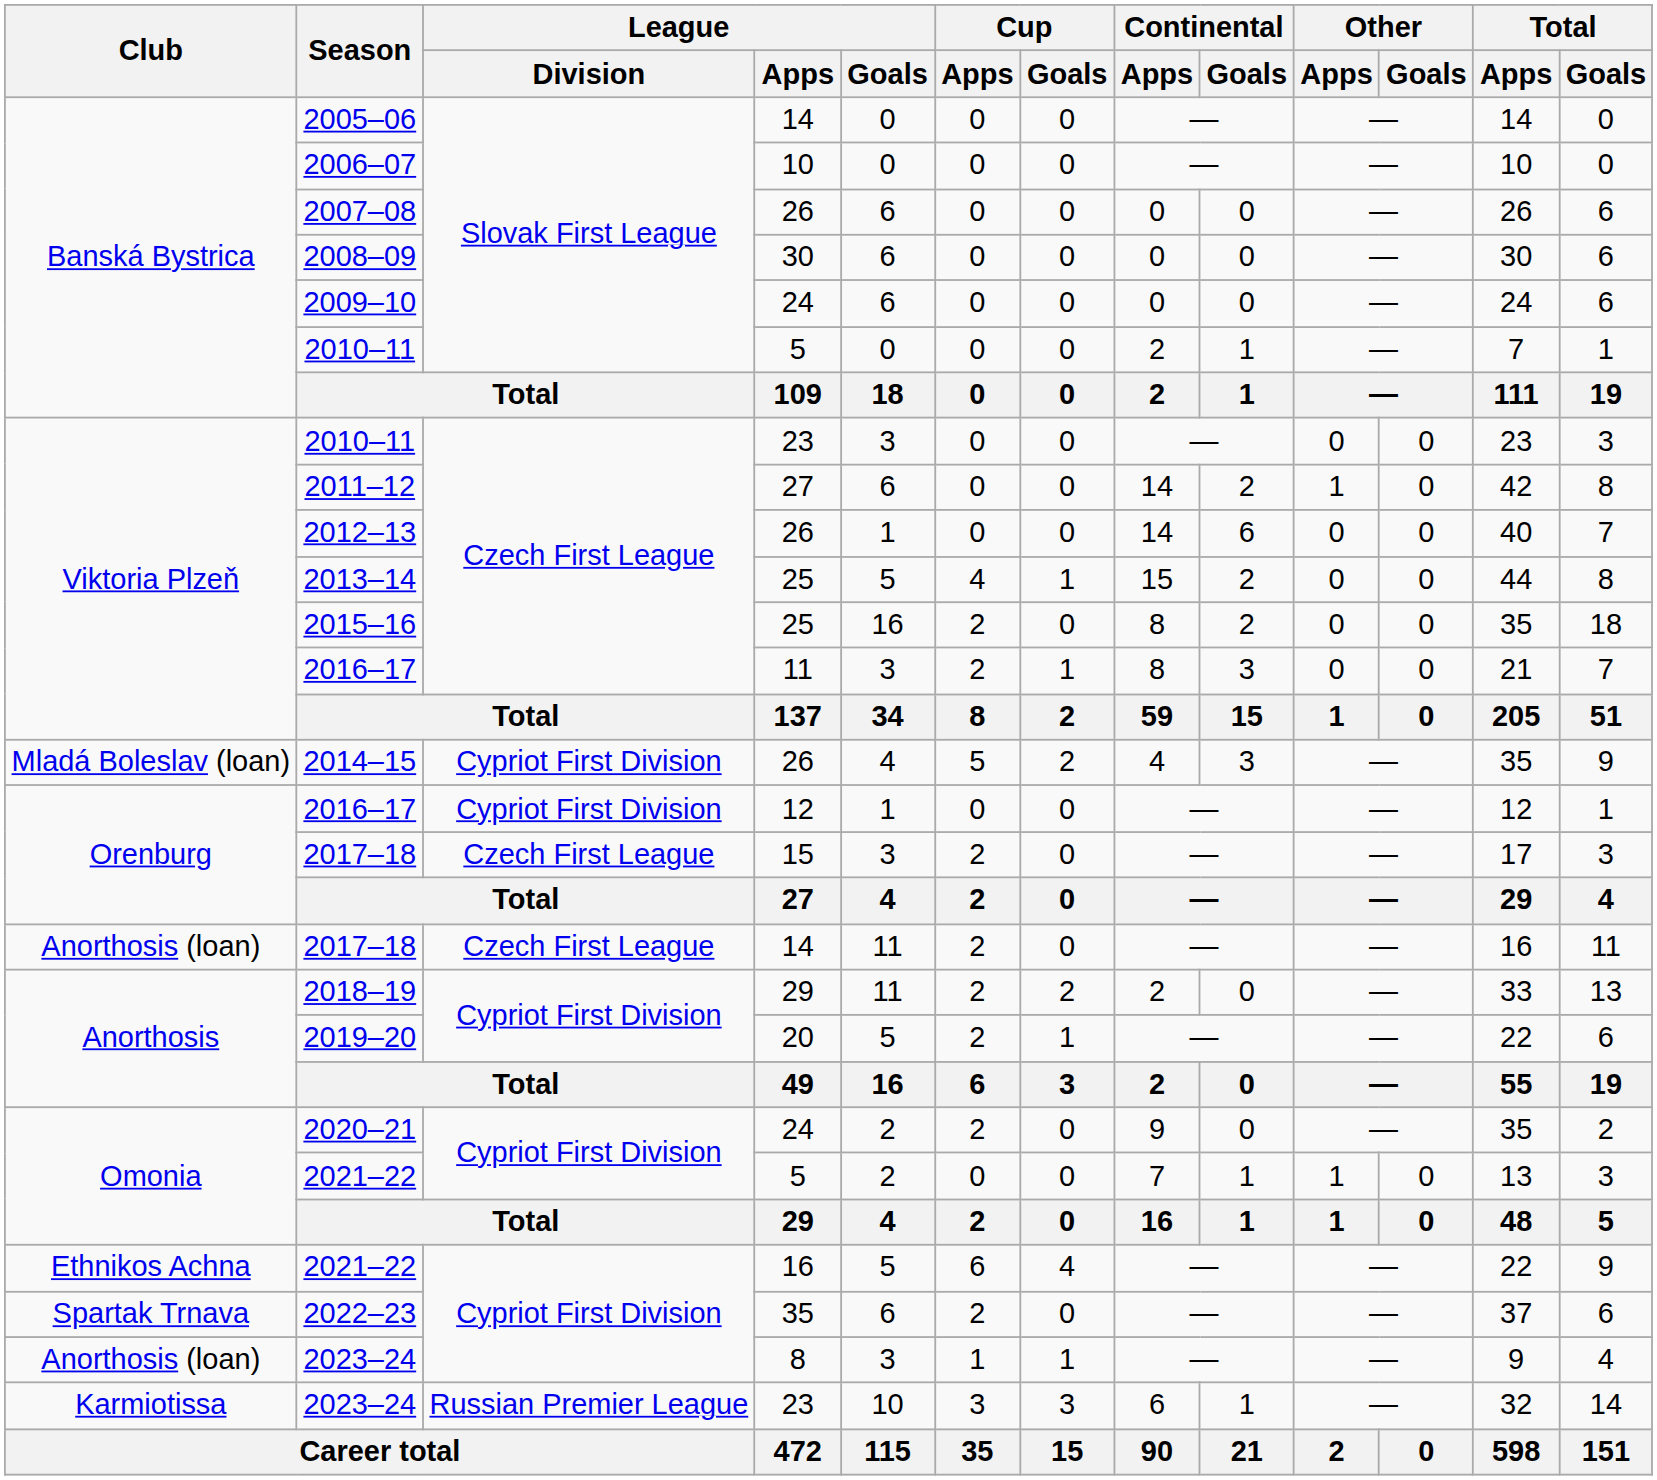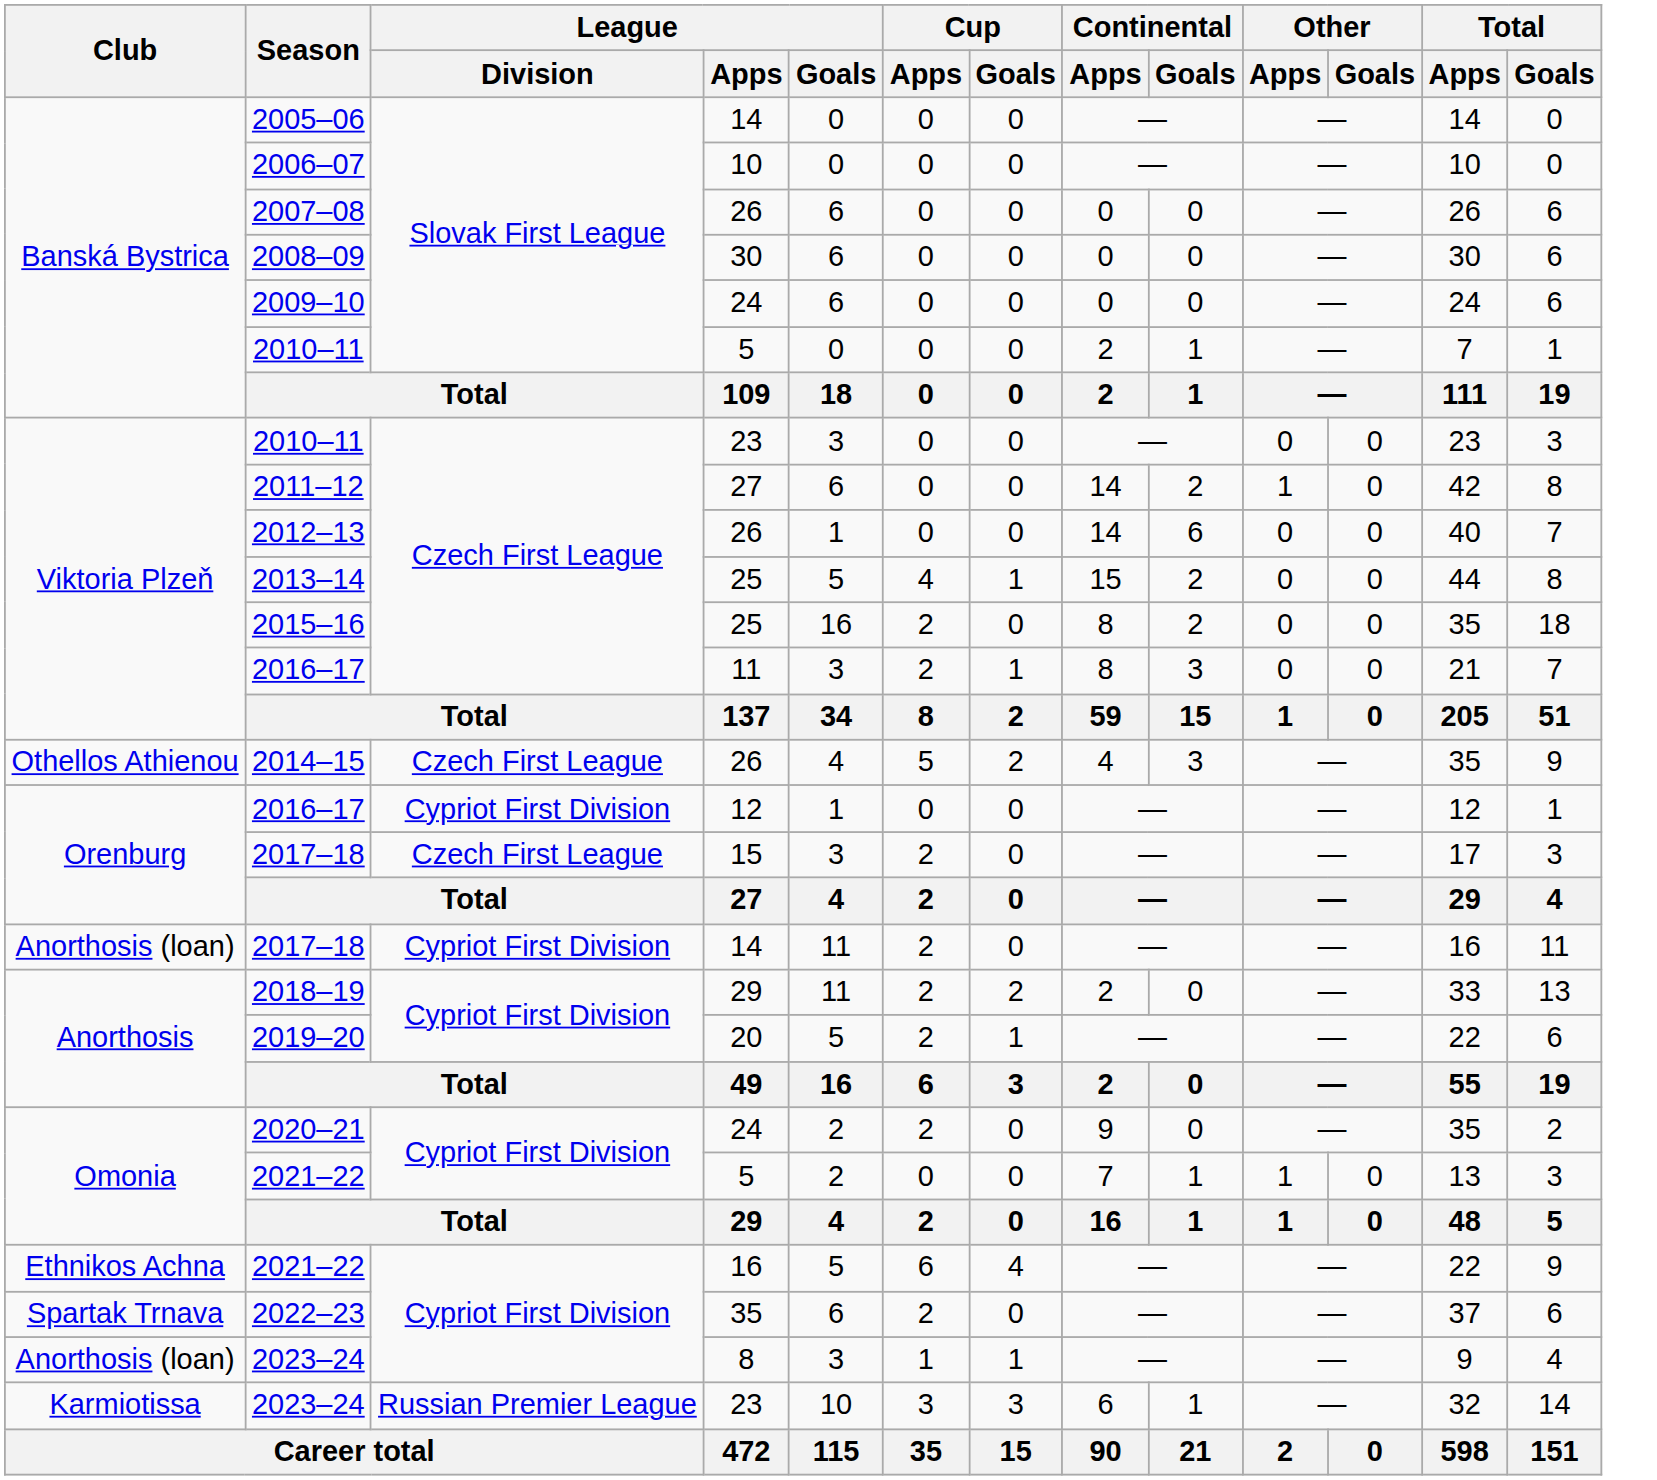 <table class="wikitable" style="text-align:center">
 <tr>
 <th rowspan="2">Club</th>
 <th rowspan="2">Season</th>
 <th colspan="3">League</th>
 <th colspan="2">Cup</th>
 <th colspan="2">Continental</th>
 <th colspan="2">Other</th>
 <th colspan="2">Total</th>
 </tr>
 <tr>
 <th>Division</th>
 <th>Apps</th>
 <th>Goals</th>
 <th>Apps</th>
 <th>Goals</th>
 <th>Apps</th>
 <th>Goals</th>
 <th>Apps</th>
 <th>Goals</th>
 <th>Apps</th>
 <th>Goals</th>
 </tr>
 <tr>
 <td rowspan="7"><a href='#'>Banská Bystrica</a></td>
 <td><a href='#'>2005–06</a></td>
 <td rowspan="6"><a href='#'>Slovak First League</a></td>
 <td>14</td>
 <td>0</td>
 <td>0</td>
 <td>0</td>
 <td colspan="2">—</td>
 <td colspan="2">—</td>
 <td>14</td>
 <td>0</td>
 </tr>
 <tr>
 <td><a href='#'>2006–07</a></td>
 <td>10</td>
 <td>0</td>
 <td>0</td>
 <td>0</td>
 <td colspan="2">—</td>
 <td colspan="2">—</td>
 <td>10</td>
 <td>0</td>
 </tr>
 <tr>
 <td><a href='#'>2007–08</a></td>
 <td>26</td>
 <td>6</td>
 <td>0</td>
 <td>0</td>
 <td>0</td>
 <td>0</td>
 <td colspan="2">—</td>
 <td>26</td>
 <td>6</td>
 </tr>
 <tr>
 <td><a href='#'>2008–09</a></td>
 <td>30</td>
 <td>6</td>
 <td>0</td>
 <td>0</td>
 <td>0</td>
 <td>0</td>
 <td colspan="2">—</td>
 <td>30</td>
 <td>6</td>
 </tr>
 <tr>
 <td><a href='#'>2009–10</a></td>
 <td>24</td>
 <td>6</td>
 <td>0</td>
 <td>0</td>
 <td>0</td>
 <td>0</td>
 <td colspan="2">—</td>
 <td>24</td>
 <td>6</td>
 </tr>
 <tr>
 <td><a href='#'>2010–11</a></td>
 <td>5</td>
 <td>0</td>
 <td>0</td>
 <td>0</td>
 <td>2</td>
 <td>1</td>
 <td colspan="2">—</td>
 <td>7</td>
 <td>1</td>
 </tr>
 <tr>
 <th colspan="2">Total</th>
 <th>109</th>
 <th>18</th>
 <th>0</th>
 <th>0</th>
 <th>2</th>
 <th>1</th>
 <th colspan="2">—</th>
 <th>111</th>
 <th>19</th>
 </tr>
 <tr>
 <td rowspan="7"><a href='#'>Viktoria Plzeň</a></td>
 <td><a href='#'>2010–11</a></td>
 <td rowspan="6"><a href='#'>Czech First League</a></td>
 <td>23</td>
 <td>3</td>
 <td>0</td>
 <td>0</td>
 <td colspan="2">—</td>
 <td>0</td>
 <td>0</td>
 <td>23</td>
 <td>3</td>
 </tr>
 <tr>
 <td><a href='#'>2011–12</a></td>
 <td>27</td>
 <td>6</td>
 <td>0</td>
 <td>0</td>
 <td>14</td>
 <td>2</td>
 <td>1</td>
 <td>0</td>
 <td>42</td>
 <td>8</td>
 </tr>
 <tr>
 <td><a href='#'>2012–13</a></td>
 <td>26</td>
 <td>1</td>
 <td>0</td>
 <td>0</td>
 <td>14</td>
 <td>6</td>
 <td>0</td>
 <td>0</td>
 <td>40</td>
 <td>7</td>
 </tr>
 <tr>
 <td><a href='#'>2013–14</a></td>
 <td>25</td>
 <td>5</td>
 <td>4</td>
 <td>1</td>
 <td>15</td>
 <td>2</td>
 <td>0</td>
 <td>0</td>
 <td>44</td>
 <td>8</td>
 </tr>
 <tr>
 <td><a href='#'>2015–16</a></td>
 <td>25</td>
 <td>16</td>
 <td>2</td>
 <td>0</td>
 <td>8</td>
 <td>2</td>
 <td>0</td>
 <td>0</td>
 <td>35</td>
 <td>18</td>
 </tr>
 <tr>
 <td><a href='#'>2016–17</a></td>
 <td>11</td>
 <td>3</td>
 <td>2</td>
 <td>1</td>
 <td>8</td>
 <td>3</td>
 <td>0</td>
 <td>0</td>
 <td>21</td>
 <td>7</td>
 </tr>
 <tr>
 <th colspan="2">Total</th>
 <th>137</th>
 <th>34</th>
 <th>8</th>
 <th>2</th>
 <th>59</th>
 <th>15</th>
 <th>1</th>
 <th>0</th>
 <th>205</th>
 <th>51</th>
 </tr>
 <tr>
-<td><a href='#'>Mladá Boleslav</a> (loan)</td>
+<td><a href='#'> Othellos Athienou</a></td>
 <td><a href='#'>2014–15</a></td>
-<td><a href='#'>Cypriot First Division</a></td>
+<td><a href='#'>Czech First League</a></td>
 <td>26</td>
 <td>4</td>
 <td>5</td>
 <td>2</td>
 <td>4</td>
 <td>3</td>
 <td colspan="2">—</td>
 <td>35</td>
 <td>9</td>
 </tr>
 <tr>
 <td rowspan="3"><a href='#'>Orenburg</a></td>
 <td><a href='#'>2016–17</a></td>
 <td><a href='#'>Cypriot First Division</a></td>
 <td>12</td>
 <td>1</td>
 <td>0</td>
 <td>0</td>
 <td colspan="2">—</td>
 <td colspan="2">—</td>
 <td>12</td>
 <td>1</td>
 </tr>
 <tr>
 <td><a href='#'>2017–18</a></td>
 <td><a href='#'>Czech First League</a></td>
 <td>15</td>
 <td>3</td>
 <td>2</td>
 <td>0</td>
 <td colspan="2">—</td>
 <td colspan="2">—</td>
 <td>17</td>
 <td>3</td>
 </tr>
 <tr>
 <th colspan="2">Total</th>
 <th>27</th>
 <th>4</th>
 <th>2</th>
 <th>0</th>
 <th colspan="2">—</th>
 <th colspan="2">—</th>
 <th>29</th>
 <th>4</th>
 </tr>
 <tr>
 <td><a href='#'>Anorthosis</a> (loan)</td>
 <td><a href='#'>2017–18</a></td>
-<td><a href='#'>Czech First League</a></td>
+<td><a href='#'>Cypriot First Division</a></td>
 <td>14</td>
 <td>11</td>
 <td>2</td>
 <td>0</td>
 <td colspan="2">—</td>
 <td colspan="2">—</td>
 <td>16</td>
 <td>11</td>
 </tr>
 <tr>
 <td rowspan="3"><a href='#'>Anorthosis</a></td>
 <td><a href='#'>2018–19</a></td>
 <td rowspan="2"><a href='#'>Cypriot First Division</a></td>
 <td>29</td>
 <td>11</td>
 <td>2</td>
 <td>2</td>
 <td>2</td>
 <td>0</td>
 <td colspan="2">—</td>
 <td>33</td>
 <td>13</td>
 </tr>
 <tr>
 <td><a href='#'>2019–20</a></td>
 <td>20</td>
 <td>5</td>
 <td>2</td>
 <td>1</td>
 <td colspan="2">—</td>
 <td colspan="2">—</td>
 <td>22</td>
 <td>6</td>
 </tr>
 <tr>
 <th colspan="2">Total</th>
 <th>49</th>
 <th>16</th>
 <th>6</th>
 <th>3</th>
 <th>2</th>
 <th>0</th>
 <th colspan="2">—</th>
 <th>55</th>
 <th>19</th>
 </tr>
 <tr>
 <td rowspan="3"><a href='#'>Omonia</a></td>
 <td><a href='#'>2020–21</a></td>
 <td rowspan="2"><a href='#'>Cypriot First Division</a></td>
 <td>24</td>
 <td>2</td>
 <td>2</td>
 <td>0</td>
 <td>9</td>
 <td>0</td>
 <td colspan="2">—</td>
 <td>35</td>
 <td>2</td>
 </tr>
 <tr>
 <td><a href='#'>2021–22</a></td>
 <td>5</td>
 <td>2</td>
 <td>0</td>
 <td>0</td>
 <td>7</td>
 <td>1</td>
 <td>1</td>
 <td>0</td>
 <td>13</td>
 <td>3</td>
 </tr>
 <tr>
 <th colspan="2">Total</th>
 <th>29</th>
 <th>4</th>
 <th>2</th>
 <th>0</th>
 <th>16</th>
 <th>1</th>
 <th>1</th>
 <th>0</th>
 <th>48</th>
 <th>5</th>
 </tr>
 <tr>
 <td><a href='#'>Ethnikos Achna</a></td>
 <td><a href='#'>2021–22</a></td>
 <td rowspan="3"><a href='#'>Cypriot First Division</a></td>
 <td>16</td>
 <td>5</td>
 <td>6</td>
 <td>4</td>
 <td colspan="2">—</td>
 <td colspan="2">—</td>
 <td>22</td>
 <td>9</td>
 </tr>
 <tr>
 <td><a href='#'>Spartak Trnava</a></td>
 <td><a href='#'>2022–23</a></td>
 <td>35</td>
 <td>6</td>
 <td>2</td>
 <td>0</td>
 <td colspan="2">—</td>
 <td colspan="2">—</td>
 <td>37</td>
 <td>6</td>
 </tr>
 <tr>
 <td><a href='#'>Anorthosis</a> (loan)</td>
 <td><a href='#'>2023–24</a></td>
 <td>8</td>
 <td>3</td>
 <td>1</td>
 <td>1</td>
 <td colspan="2">—</td>
 <td colspan="2">—</td>
 <td>9</td>
 <td>4</td>
 </tr>
 <tr>
 <td><a href='#'>Karmiotissa</a></td>
 <td><a href='#'>2023–24</a></td>
 <td><a href='#'>Russian Premier League</a></td>
 <td>23</td>
 <td>10</td>
 <td>3</td>
 <td>3</td>
 <td>6</td>
 <td>1</td>
 <td colspan="2">—</td>
 <td>32</td>
 <td>14</td>
 </tr>
 <tr>
 <th colspan="3">Career total</th>
 <th>472</th>
 <th>115</th>
 <th>35</th>
 <th>15</th>
 <th>90</th>
 <th>21</th>
 <th>2</th>
 <th>0</th>
 <th>598</th>
 <th>151</th>
 </tr>
 </table>
